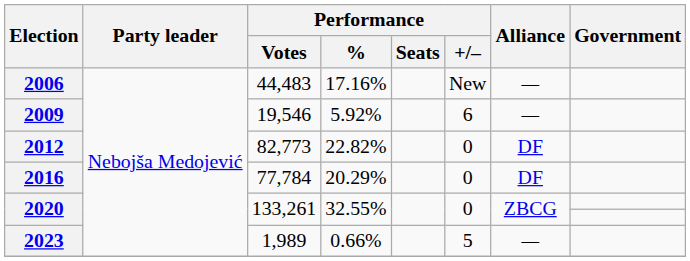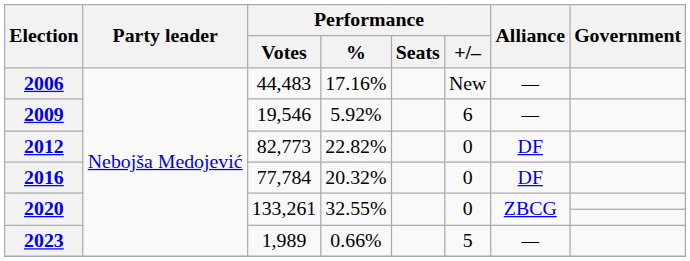 <table class=wikitable style="text-align:center">
 <tr>
 <th rowspan="2"><strong>Election</strong></th>
 <th rowspan="2">Party leader</th>
 <th colspan="4" scope="col">Performance</th>
 <th rowspan="2">Alliance</th>
 <th rowspan="2">Government</th>
 </tr>
 <tr>
 <th>Votes</th>
 <th>%</th>
 <th>Seats</th>
 <th>+/–</th>
 </tr>
 <tr>
 <th><a href='#'>2006</a></th>
 <td rowspan=7><a href='#'>Nebojša Medojević</a></td>
 <td>44,483</td>
 <td>17.16%</td>
 <td></td>
 <td>New</td>
 <td><em>—</em></td>
 <td></td>
 </tr>
 <tr>
 <th><a href='#'>2009</a></th>
 <td>19,546</td>
 <td>5.92%</td>
 <td></td>
 <td> 6</td>
 <td><em>—</em></td>
 <td></td>
 </tr>
 <tr>
 <th><a href='#'>2012</a></th>
 <td>82,773</td>
 <td>22.82%</td>
 <td></td>
 <td> 0</td>
 <td><a href='#'>DF</a></td>
 <td></td>
 </tr>
 <tr>
 <th><a href='#'>2016</a></th>
 <td>77,784</td>
-<td>20.29%</td>
+<td>20.32%</td>
 <td></td>
 <td> 0</td>
 <td><a href='#'>DF</a></td>
 <td></td>
 </tr>
 <tr>
 <th rowspan="2"><a href='#'>2020</a></th>
 <td rowspan="2">133,261</td>
 <td rowspan="2">32.55%</td>
 <td rowspan="2"></td>
 <td rowspan="2"> 0</td>
 <td rowspan="2"><a href='#'>ZBCG</a></td>
 <td> </td>
 </tr>
 <tr>
 <td> </td>
 </tr>
 <tr>
 <th><a href='#'>2023</a></th>
 <td>1,989</td>
 <td>0.66%</td>
 <td></td>
 <td> 5</td>
 <td><em>—</em></td>
 <td></td>
 </tr>
 <tr>
 </tr>
 </table>
